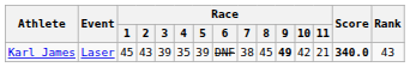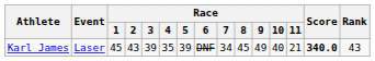 <table class=wikitable style="font-size:90%">
 <tr>
 <th rowspan="2">Athlete</th>
 <th rowspan="2">Event</th>
 <th colspan="11">Race</th>
 <th rowspan="2">Score</th>
 <th rowspan="2">Rank</th>
 </tr>
 <tr>
 <th>1</th>
 <th>2</th>
 <th>3</th>
 <th>4</th>
 <th>5</th>
 <th>6</th>
 <th>7</th>
 <th>8</th>
 <th>9</th>
 <th>10</th>
 <th>11</th>
 </tr>
 <tr>
 <td align=left><a href='#'>Karl James</a></td>
 <td><a href='#'>Laser</a></td>
 <td>45</td>
 <td>43</td>
 <td>39</td>
 <td>35</td>
 <td>39</td>
 <td><s>DNF</s></td>
-<td>38</td>
+<td>34</td>
 <td>45</td>
-<td><strong>49</strong></td>
-<td>42</td>
+<td>49</td>
+<td>40</td>
 <td>21</td>
 <td align=center><strong>340.0</strong></td>
 <td align=center>43</td>
 </tr>
 </table>
